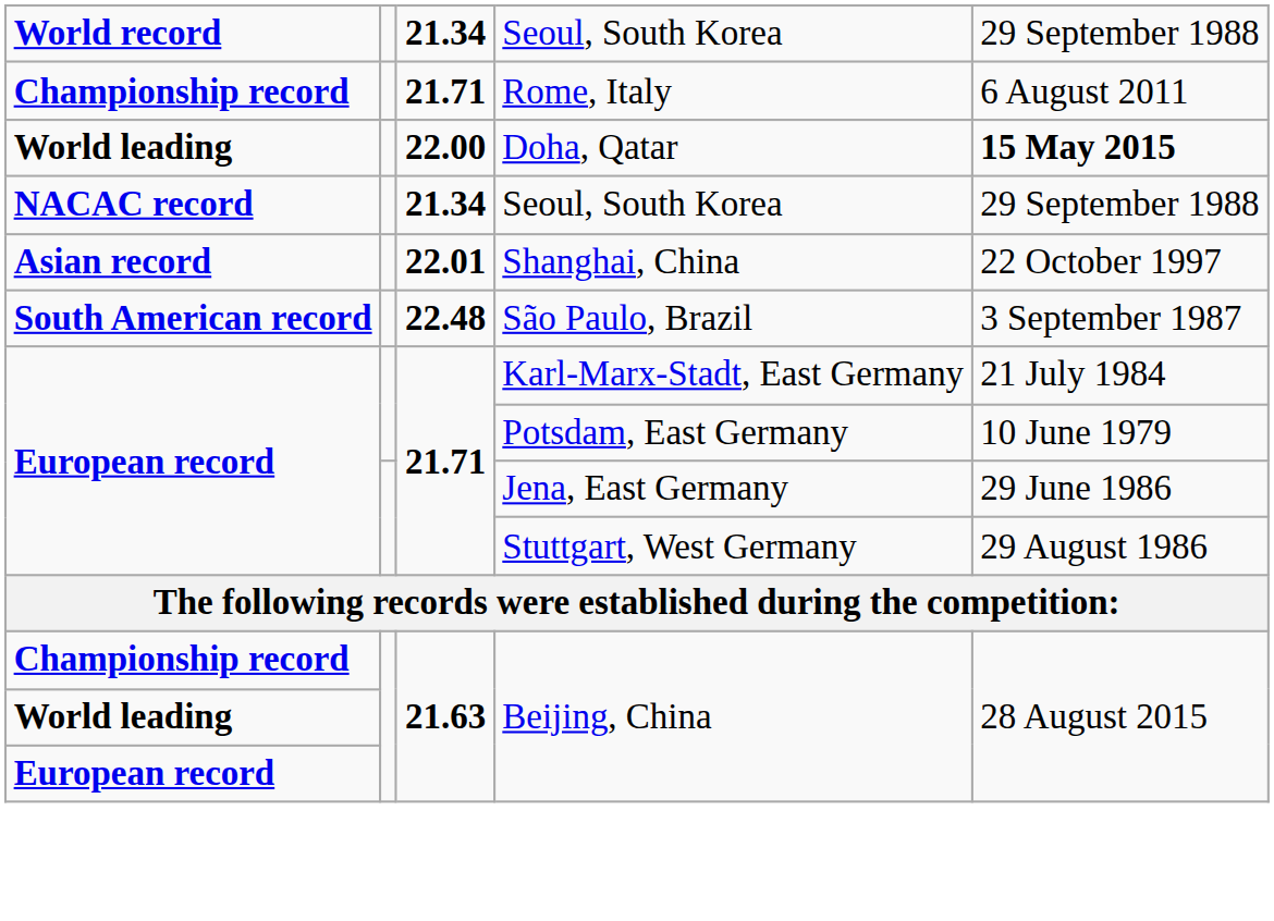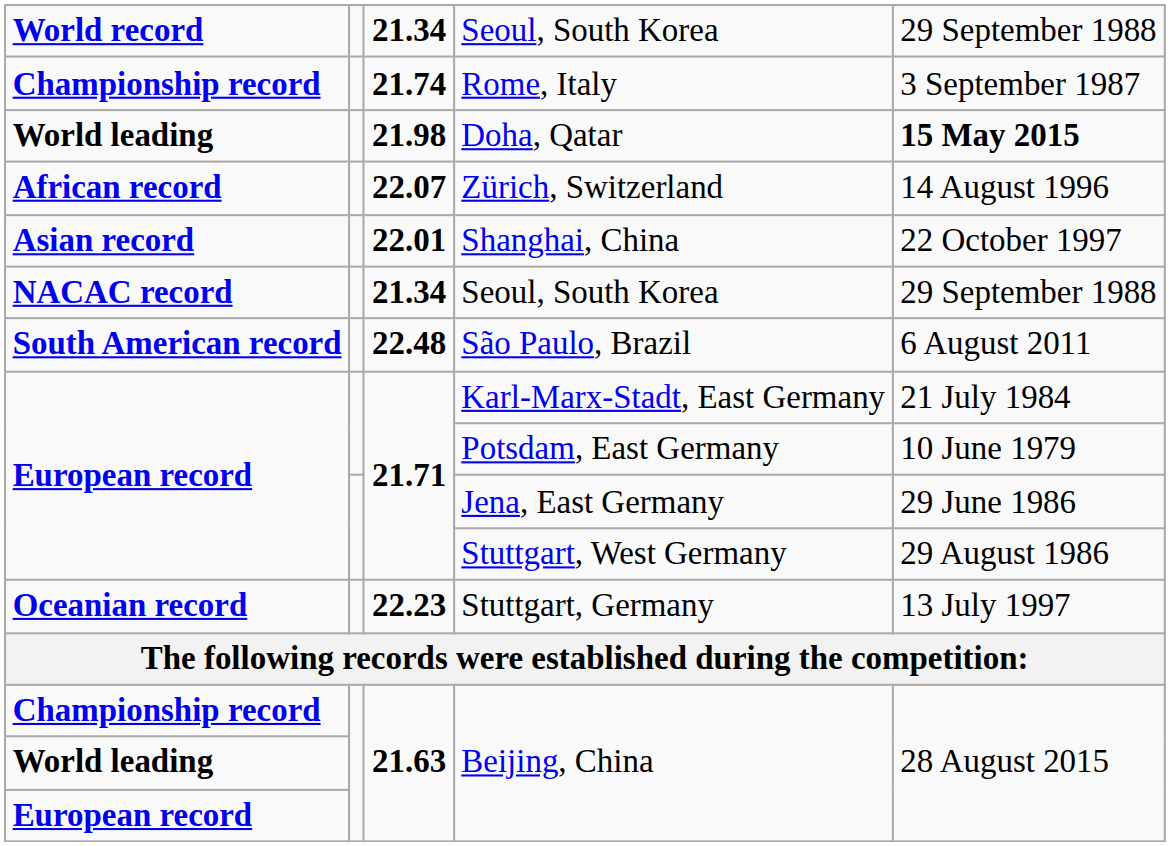 <table class="wikitable">
 <tr>
 <td><strong><a href='#'>World record</a></strong></td>
 <td></td>
 <td><strong>21.34</strong></td>
 <td><a href='#'>Seoul</a>, South Korea</td>
 <td>29 September 1988</td>
 </tr>
 <tr>
 <td><strong><a href='#'>Championship record</a></strong></td>
 <td></td>
-<td><strong>21.71</strong></td>
+<td><strong>21.74</strong></td>
 <td><a href='#'>Rome</a>, Italy</td>
-<td>6 August 2011</td>
+<td>3 September 1987</td>
 </tr>
 <tr>
 <td><strong>World leading</strong></td>
 <td></td>
-<td><strong>22.00</strong></td>
+<td><strong>21.98</strong></td>
 <td><a href='#'>Doha</a>, Qatar</td>
 <td><strong>15 May 2015</strong></td>
+</tr>
+<tr>
+<td><strong><a href='#'>African record</a></strong></td>
+<td></td>
+<td><strong>22.07</strong></td>
+<td><a href='#'>Zürich</a>, Switzerland</td>
+<td>14 August 1996</td>
+</tr>
+<tr>
+<td><strong><a href='#'>Asian record</a></strong></td>
+<td></td>
+<td><strong>22.01</strong></td>
+<td><a href='#'>Shanghai</a>, China</td>
+<td>22 October 1997</td>
 </tr>
 <tr>
 <td><strong><a href='#'>NACAC record</a></strong></td>
 <td></td>
 <td><strong>21.34</strong></td>
 <td>Seoul, South Korea</td>
 <td>29 September 1988</td>
 </tr>
 <tr>
-<td><strong><a href='#'>Asian record</a></strong></td>
-<td></td>
-<td><strong>22.01</strong></td>
-<td><a href='#'>Shanghai</a>, China</td>
-<td>22 October 1997</td>
-</tr>
-<tr>
 <td><strong><a href='#'>South American record</a></strong></td>
 <td></td>
 <td><strong>22.48</strong></td>
 <td><a href='#'>São Paulo</a>, Brazil</td>
-<td>3 September 1987</td>
+<td>6 August 2011</td>
 </tr>
 <tr>
 <td rowspan=4><strong><a href='#'>European record</a></strong></td>
 <td rowspan=2></td>
 <td rowspan=4><strong>21.71</strong></td>
 <td><a href='#'>Karl-Marx-Stadt</a>, East Germany</td>
 <td>21 July 1984</td>
 </tr>
 <tr>
 <td><a href='#'>Potsdam</a>, East Germany</td>
 <td>10 June 1979</td>
 </tr>
 <tr>
 <td rowspan=2></td>
 <td><a href='#'>Jena</a>, East Germany</td>
 <td>29 June 1986</td>
 </tr>
 <tr>
 <td><a href='#'>Stuttgart</a>, West Germany</td>
 <td>29 August 1986</td>
 </tr>
 <tr>
+<td><strong><a href='#'>Oceanian record</a></strong></td>
+<td></td>
+<td><strong>22.23</strong></td>
+<td>Stuttgart, Germany</td>
+<td>13 July 1997</td>
+</tr>
+<tr>
 <th colspan=5>The following records were established during the competition:</th>
 </tr>
 <tr>
 <td><strong><a href='#'>Championship record</a></strong></td>
 <td rowspan=3></td>
 <td rowspan=3><strong>21.63</strong></td>
 <td rowspan=3><a href='#'>Beijing</a>, China</td>
 <td rowspan=3>28 August 2015</td>
 </tr>
 <tr>
 <td><strong>World leading</strong></td>
 </tr>
 <tr>
 <td><strong><a href='#'>European record</a></strong></td>
 </tr>
 </table>
